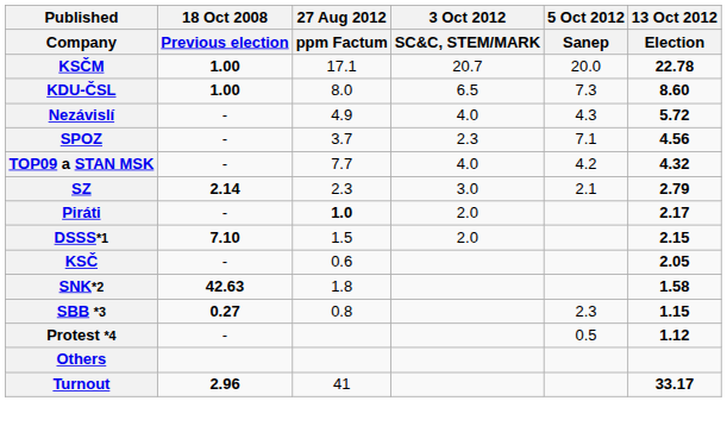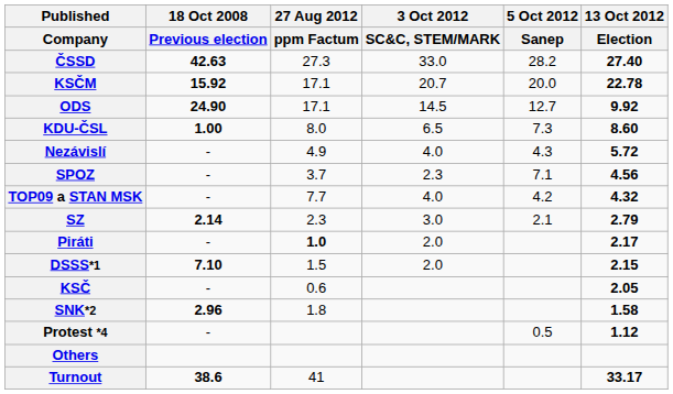 <table class="wikitable" style="text-align:center;">
 <tr>
 <th>Published</th>
 <th>18 Oct 2008 </th>
 <th>27 Aug 2012 </th>
 <th>3 Oct 2012 </th>
 <th>5 Oct 2012 </th>
 <th>13 Oct 2012 </th>
 </tr>
 <tr>
 <th>Company</th>
 <th><a href='#'>Previous election</a></th>
 <th>ppm Factum</th>
 <th>SC&C, STEM/MARK</th>
 <th>Sanep</th>
 <th>Election</th>
 </tr>
 <tr>
+<th><a href='#'>ČSSD</a></th>
+<td><strong>42.63</strong></td>
+<td>27.3</td>
+<td>33.0</td>
+<td>28.2</td>
+<td><strong>27.40</strong></td>
+</tr>
+<tr>
 <th><a href='#'>KSČM</a></th>
-<td><strong>1.00</strong></td>
+<td><strong>15.92</strong></td>
 <td>17.1</td>
 <td>20.7</td>
 <td>20.0</td>
 <td><strong>22.78</strong></td>
+</tr>
+<tr>
+<th><a href='#'>ODS</a></th>
+<td><strong>24.90</strong></td>
+<td>17.1</td>
+<td>14.5</td>
+<td>12.7</td>
+<td><strong>9.92</strong></td>
 </tr>
 <tr>
 <th><a href='#'>KDU-ČSL</a></th>
 <td><strong>1.00</strong></td>
 <td>8.0</td>
 <td>6.5</td>
 <td>7.3</td>
 <td><strong>8.60</strong></td>
 </tr>
 <tr>
 <th><a href='#'>Nezávislí</a></th>
 <td>-</td>
 <td>4.9</td>
 <td>4.0</td>
 <td>4.3</td>
 <td><strong>5.72</strong></td>
 </tr>
 <tr>
 <th><a href='#'>SPOZ</a></th>
 <td>-</td>
 <td>3.7</td>
 <td>2.3</td>
 <td>7.1</td>
 <td><strong>4.56</strong></td>
 </tr>
 <tr>
 <th><a href='#'>TOP09</a> a <a href='#'>STAN MSK</a></th>
 <td>-</td>
 <td>7.7</td>
 <td>4.0</td>
 <td>4.2</td>
 <td><strong>4.32</strong></td>
 </tr>
 <tr>
 <th><a href='#'>SZ</a></th>
 <td><strong>2.14</strong></td>
 <td>2.3</td>
 <td>3.0</td>
 <td>2.1</td>
 <td><strong>2.79</strong></td>
 </tr>
 <tr>
 <th><a href='#'>Piráti</a></th>
 <td>-</td>
 <td><strong>1.0</strong></td>
 <td>2.0</td>
 <td></td>
 <td><strong>2.17</strong></td>
 </tr>
 <tr>
 <th><a href='#'>DSSS</a><small>*1</small></th>
 <td><strong>7.10</strong></td>
 <td>1.5</td>
 <td>2.0</td>
 <td></td>
 <td><strong>2.15</strong></td>
 </tr>
 <tr>
 <th><a href='#'>KSČ</a></th>
 <td>-</td>
 <td>0.6</td>
 <td></td>
 <td></td>
 <td><strong>2.05</strong></td>
 </tr>
 <tr>
 <th><a href='#'>SNK</a><small>*2</small></th>
-<td><strong>42.63</strong></td>
+<td><strong>2.96</strong></td>
 <td>1.8</td>
 <td></td>
 <td></td>
 <td><strong>1.58</strong></td>
-</tr>
-<tr>
-<th><a href='#'>SBB</a> <small>*3</small></th>
-<td><strong>0.27</strong></td>
-<td>0.8</td>
-<td></td>
-<td>2.3</td>
-<td><strong>1.15</strong></td>
 </tr>
 <tr>
 <th>Protest <small>*4</small></th>
 <td>-</td>
 <td></td>
 <td></td>
 <td>0.5</td>
 <td><strong>1.12</strong></td>
 </tr>
 <tr>
 <th><a href='#'>Others</a></th>
 <td></td>
 <td></td>
 <td></td>
 <td></td>
 <td></td>
 </tr>
 <tr>
 <th><a href='#'>Turnout</a></th>
-<td><strong>2.96</strong></td>
+<td><strong>38.6</strong></td>
 <td>41</td>
 <td></td>
 <td></td>
 <td><strong>33.17</strong></td>
 </tr>
 </table>
